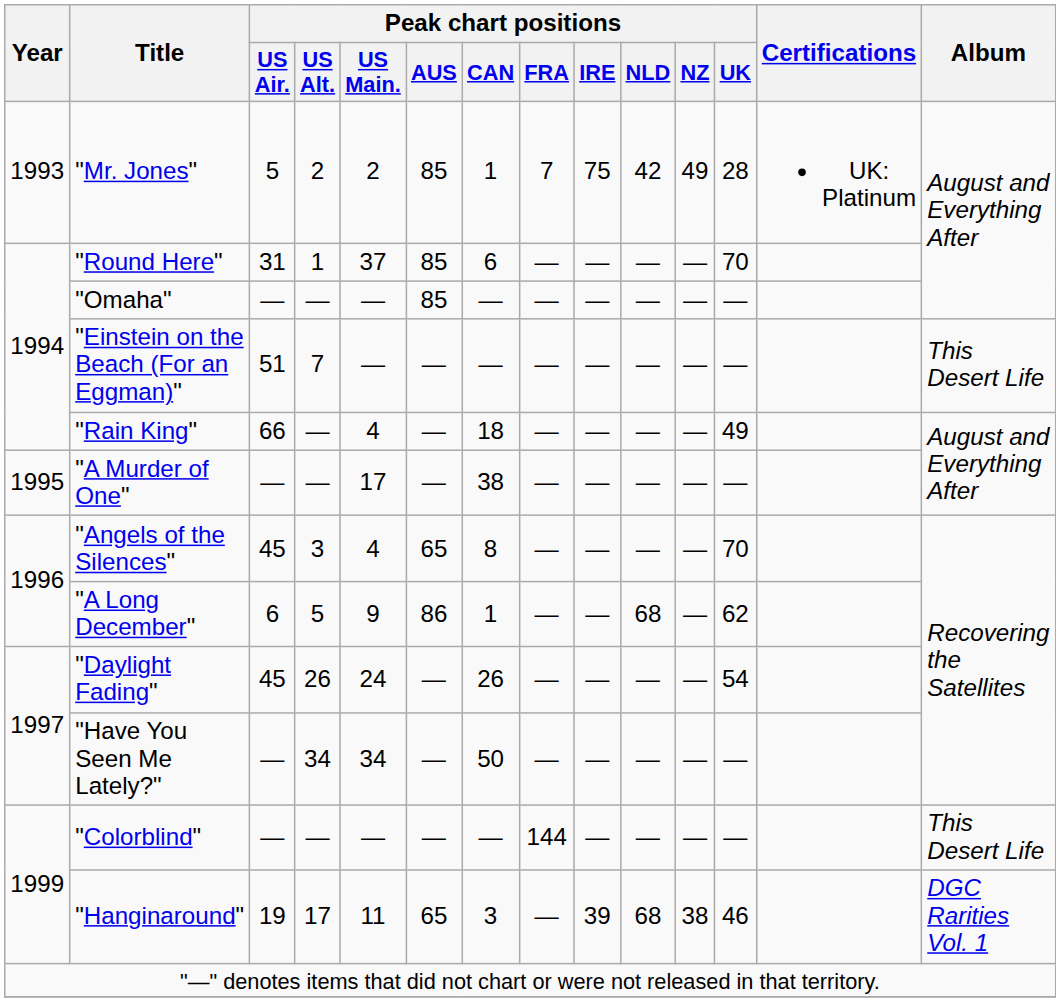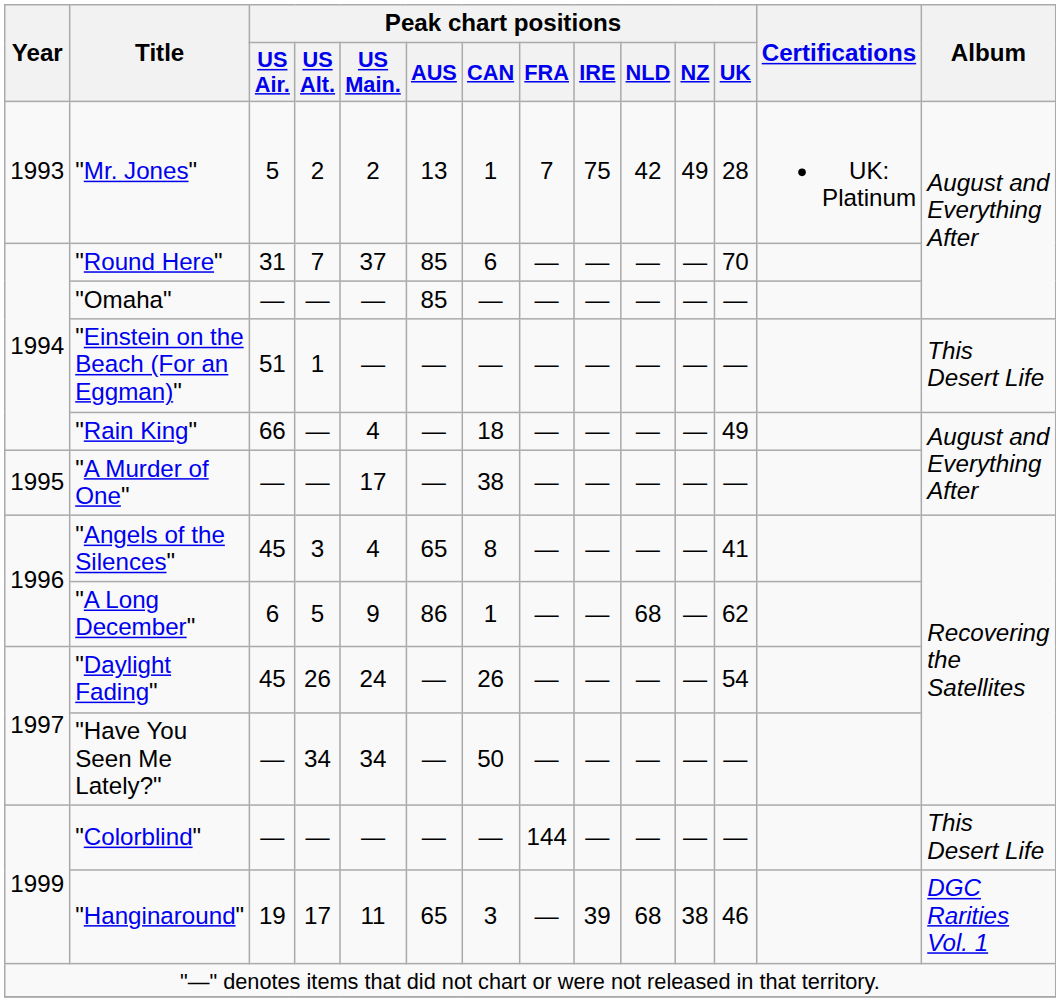 <table class="wikitable" style="text-align:center;">
 <tr>
 <th rowspan="2" style="width:2em;">Year</th>
 <th rowspan="2" style="width:20em;">Title</th>
 <th colspan="10">Peak chart positions</th>
 <th rowspan="2" style="width:11em;"><a href='#'>Certifications</a></th>
 <th rowspan="2" style="width:13em;">Album</th>
 </tr>
 <tr>
 <th style="width:2.5em;font-size:90%;"><a href='#'>US Air.</a><br></th>
 <th style="width:2.5em;font-size:90%;"><a href='#'>US Alt.</a><br></th>
 <th style="width:2.5em;font-size:90%;"><a href='#'>US Main.</a><br></th>
 <th style="width:2.5em;font-size:90%;"><a href='#'>AUS</a><br></th>
 <th style="width:2.5em;font-size:90%;"><a href='#'>CAN</a><br></th>
 <th style="width:2.5em;font-size:90%;"><a href='#'>FRA</a><br></th>
 <th style="width:2.5em;font-size:90%;"><a href='#'>IRE</a><br></th>
 <th style="width:2.5em;font-size:90%;"><a href='#'>NLD</a><br></th>
 <th style="width:2.5em;font-size:90%;"><a href='#'>NZ</a><br></th>
 <th style="width:2.5em;font-size:90%;"><a href='#'>UK</a><br></th>
 </tr>
 <tr>
 <td>1993</td>
 <td style="text-align:left;">"<a href='#'>Mr. Jones</a>"</td>
 <td>5</td>
 <td>2</td>
 <td>2</td>
-<td>85</td>
+<td>13</td>
 <td>1</td>
 <td>7</td>
 <td>75</td>
 <td>42</td>
 <td>49</td>
 <td>28</td>
 <td><br><ul><li>UK: Platinum</li></ul></td>
 <td style="text-align:left;" rowspan="3"><em>August and Everything After</em></td>
 </tr>
 <tr>
 <td rowspan="4">1994</td>
 <td style="text-align:left;">"<a href='#'>Round Here</a>"</td>
 <td>31</td>
-<td>1</td>
+<td>7</td>
 <td>37</td>
 <td>85</td>
 <td>6</td>
 <td>—</td>
 <td>—</td>
 <td>—</td>
 <td>—</td>
 <td>70</td>
 <td></td>
 </tr>
 <tr>
 <td style="text-align:left;">"Omaha"</td>
 <td>—</td>
 <td>—</td>
 <td>—</td>
 <td>85</td>
 <td>—</td>
 <td>—</td>
 <td>—</td>
 <td>—</td>
 <td>—</td>
 <td>—</td>
 <td></td>
 </tr>
 <tr>
 <td style="text-align:left;">"<a href='#'>Einstein on the Beach (For an Eggman)</a>"</td>
 <td>51</td>
-<td>7</td>
+<td>1</td>
 <td>—</td>
 <td>—</td>
 <td>—</td>
 <td>—</td>
 <td>—</td>
 <td>—</td>
 <td>—</td>
 <td>—</td>
 <td></td>
 <td style="text-align:left;"><em>This Desert Life</em></td>
 </tr>
 <tr>
 <td style="text-align:left;">"<a href='#'>Rain King</a>"</td>
 <td>66</td>
 <td>—</td>
 <td>4</td>
 <td>—</td>
 <td>18</td>
 <td>—</td>
 <td>—</td>
 <td>—</td>
 <td>—</td>
 <td>49</td>
 <td></td>
 <td style="text-align:left;" rowspan="2"><em>August and Everything After</em></td>
 </tr>
 <tr>
 <td>1995</td>
 <td style="text-align:left;">"<a href='#'>A Murder of One</a>"</td>
 <td>—</td>
 <td>—</td>
 <td>17</td>
 <td>—</td>
 <td>38</td>
 <td>—</td>
 <td>—</td>
 <td>—</td>
 <td>—</td>
 <td>—</td>
 <td></td>
 </tr>
 <tr>
 <td rowspan="2">1996</td>
 <td style="text-align:left;">"<a href='#'>Angels of the Silences</a>"</td>
 <td>45</td>
 <td>3</td>
 <td>4</td>
 <td>65</td>
 <td>8</td>
 <td>—</td>
 <td>—</td>
 <td>—</td>
 <td>—</td>
-<td>70</td>
+<td>41</td>
 <td></td>
 <td style="text-align:left;" rowspan="4"><em>Recovering the Satellites</em></td>
 </tr>
 <tr>
 <td style="text-align:left;">"<a href='#'>A Long December</a>"</td>
 <td>6</td>
 <td>5</td>
 <td>9</td>
 <td>86</td>
 <td>1</td>
 <td>—</td>
 <td>—</td>
 <td>68</td>
 <td>—</td>
 <td>62</td>
 <td></td>
 </tr>
 <tr>
 <td rowspan="2">1997</td>
 <td style="text-align:left;">"<a href='#'>Daylight Fading</a>"</td>
 <td>45</td>
 <td>26</td>
 <td>24</td>
 <td>—</td>
 <td>26</td>
 <td>—</td>
 <td>—</td>
 <td>—</td>
 <td>—</td>
 <td>54</td>
 <td></td>
 </tr>
 <tr>
 <td style="text-align:left;">"Have You Seen Me Lately?"</td>
 <td>—</td>
 <td>34</td>
 <td>34</td>
 <td>—</td>
 <td>50</td>
 <td>—</td>
 <td>—</td>
 <td>—</td>
 <td>—</td>
 <td>—</td>
 <td></td>
 </tr>
 <tr>
 <td rowspan="2">1999</td>
 <td style="text-align:left;">"<a href='#'>Colorblind</a>"</td>
 <td>—</td>
 <td>—</td>
 <td>—</td>
 <td>—</td>
 <td>—</td>
 <td>144</td>
 <td>—</td>
 <td>—</td>
 <td>—</td>
 <td>—</td>
 <td></td>
 <td style="text-align:left;"><em>This Desert Life</em></td>
 </tr>
 <tr>
 <td style="text-align:left;">"<a href='#'>Hanginaround</a>"</td>
 <td>19</td>
 <td>17</td>
 <td>11</td>
 <td>65</td>
 <td>3</td>
 <td>—</td>
 <td>39</td>
 <td>68</td>
 <td>38</td>
 <td>46</td>
 <td></td>
 <td style="text-align:left;"><em><a href='#'>DGC Rarities Vol. 1</a></em></td>
 </tr>
 <tr>
 <td colspan="15" style="font-size:90%">"—" denotes items that did not chart or were not released in that territory.</td>
 </tr>
 <tr>
 </tr>
 </table>
